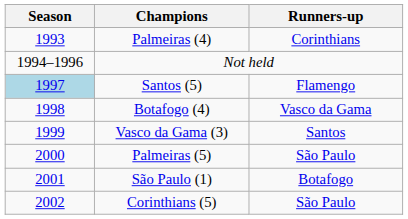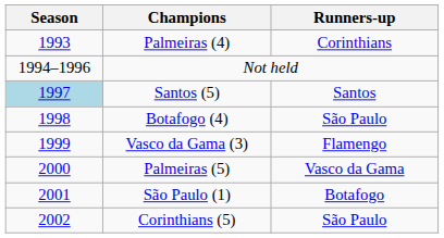 <table class="wikitable" style="text-align:center; margin-left:1em;">
 <tr>
 <th style="width:90px">Season</th>
 <th style="width:160px">Champions</th>
 <th style="width:160px">Runners-up</th>
 </tr>
 <tr>
 <td><a href='#'>1993</a></td>
 <td> <a href='#'>Palmeiras</a> (4)</td>
 <td> <a href='#'>Corinthians</a></td>
 </tr>
 <tr>
 <td>1994–1996</td>
 <td colspan=2><em>Not held</em></td>
 </tr>
 <tr>
 <td style="background: lightblue;"><a href='#'>1997</a></td>
 <td> <a href='#'>Santos</a> (5)</td>
-<td> <a href='#'>Flamengo</a></td>
+<td> <a href='#'>Santos</a></td>
 </tr>
 <tr>
 <td><a href='#'>1998</a></td>
 <td> <a href='#'>Botafogo</a> (4)</td>
-<td> <a href='#'>Vasco da Gama</a></td>
+<td> <a href='#'>São Paulo</a></td>
 </tr>
 <tr>
 <td><a href='#'>1999</a></td>
 <td> <a href='#'>Vasco da Gama</a> (3)</td>
-<td> <a href='#'>Santos</a></td>
+<td> <a href='#'>Flamengo</a></td>
 </tr>
 <tr>
 <td><a href='#'>2000</a></td>
 <td> <a href='#'>Palmeiras</a> (5)</td>
-<td> <a href='#'>São Paulo</a></td>
+<td> <a href='#'>Vasco da Gama</a></td>
 </tr>
 <tr>
 <td><a href='#'>2001</a></td>
 <td> <a href='#'>São Paulo</a> (1)</td>
 <td> <a href='#'>Botafogo</a></td>
 </tr>
 <tr>
 <td><a href='#'>2002</a></td>
 <td> <a href='#'>Corinthians</a> (5)</td>
 <td> <a href='#'>São Paulo</a></td>
 </tr>
 </table>
